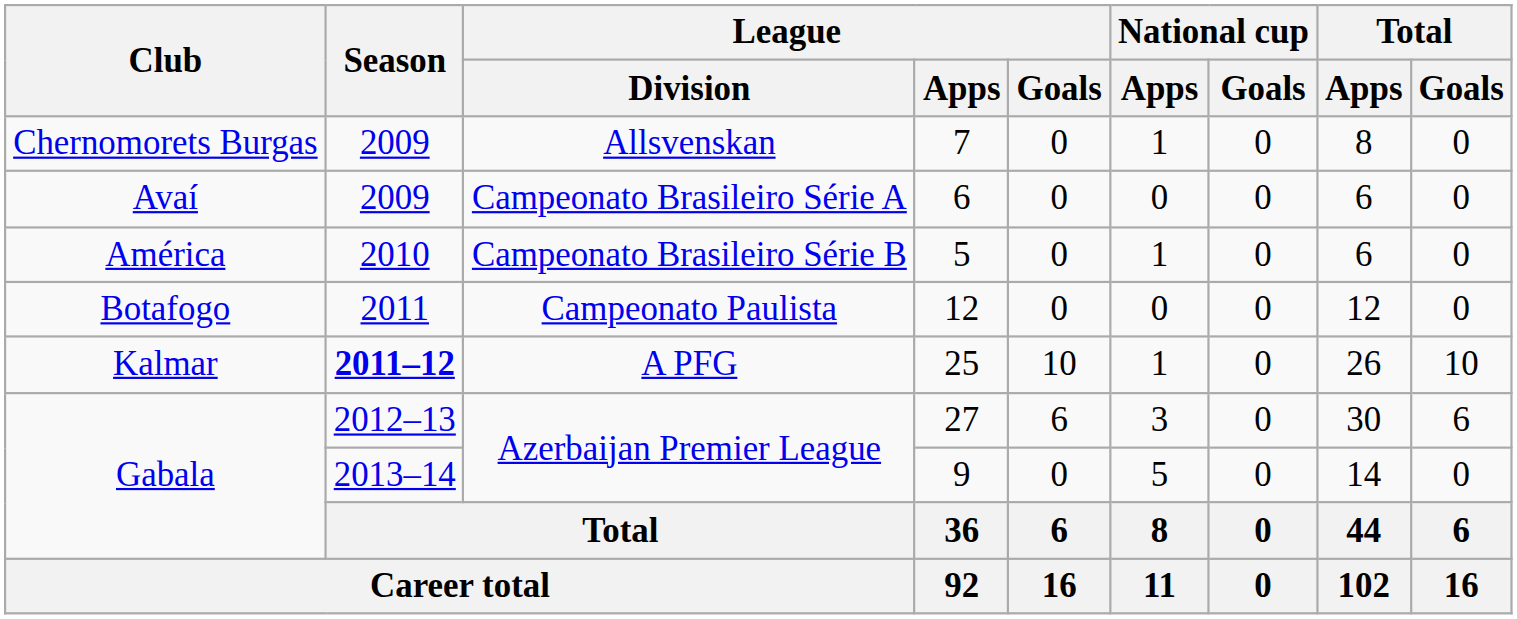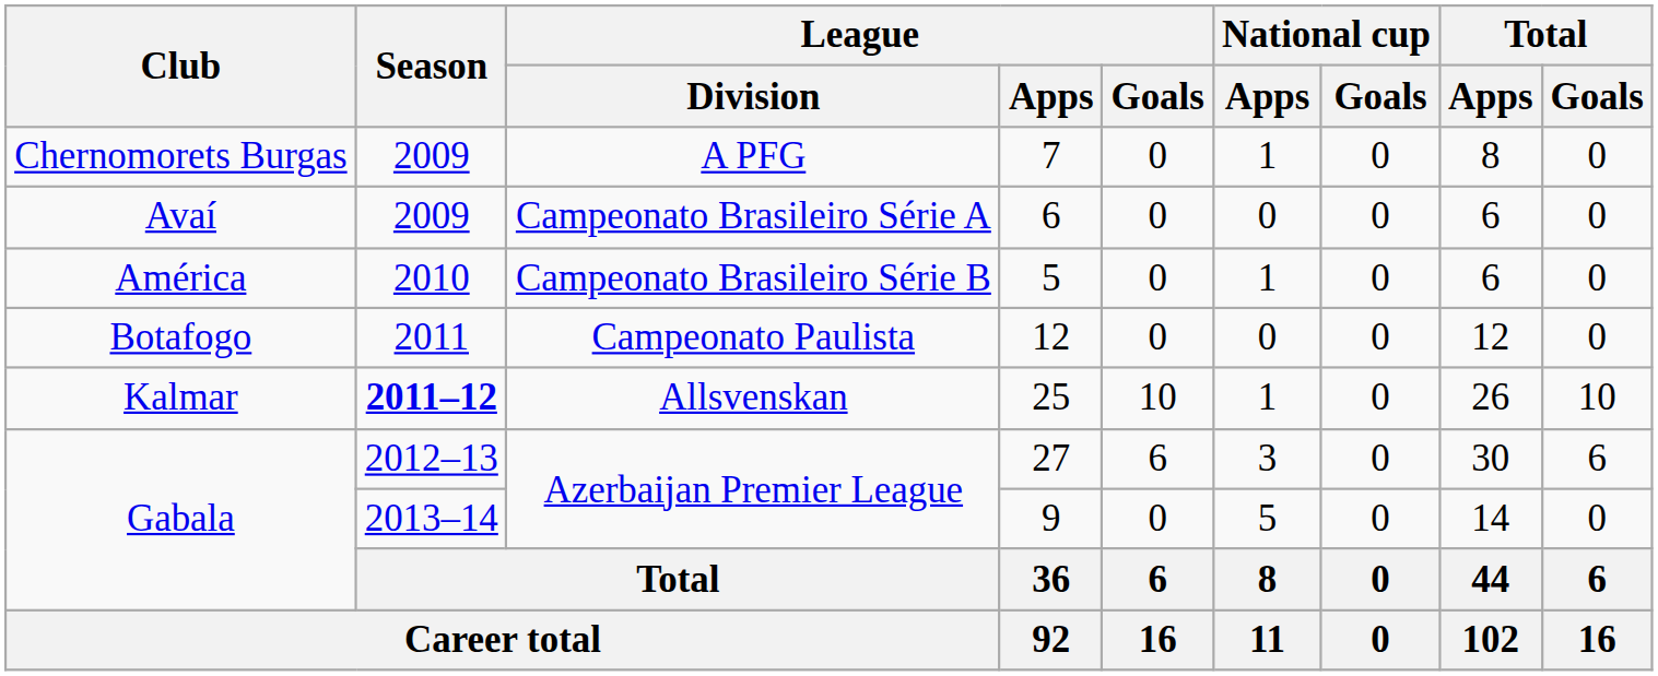 <table class="wikitable" style="text-align:center">
 <tr>
 <th rowspan="2">Club</th>
 <th rowspan="2">Season</th>
 <th colspan="3">League</th>
 <th colspan="2">National cup</th>
 <th colspan="2">Total</th>
 </tr>
 <tr>
 <th>Division</th>
 <th>Apps</th>
 <th>Goals</th>
 <th>Apps</th>
 <th>Goals</th>
 <th>Apps</th>
 <th>Goals</th>
 </tr>
 <tr>
 <td><a href='#'>Chernomorets Burgas</a></td>
 <td><a href='#'>2009</a></td>
-<td><a href='#'>Allsvenskan</a></td>
+<td><a href='#'>A PFG</a></td>
 <td>7</td>
 <td>0</td>
 <td>1</td>
 <td>0</td>
 <td>8</td>
 <td>0</td>
 </tr>
 <tr>
 <td><a href='#'>Avaí</a></td>
 <td><a href='#'>2009</a></td>
 <td><a href='#'>Campeonato Brasileiro Série A</a></td>
 <td>6</td>
 <td>0</td>
 <td>0</td>
 <td>0</td>
 <td>6</td>
 <td>0</td>
 </tr>
 <tr>
 <td><a href='#'>América</a></td>
 <td><a href='#'>2010</a></td>
 <td><a href='#'>Campeonato Brasileiro Série B</a></td>
 <td>5</td>
 <td>0</td>
 <td>1</td>
 <td>0</td>
 <td>6</td>
 <td>0</td>
 </tr>
 <tr>
 <td><a href='#'>Botafogo</a></td>
 <td><a href='#'>2011</a></td>
 <td><a href='#'>Campeonato Paulista</a></td>
 <td>12</td>
 <td>0</td>
 <td>0</td>
 <td>0</td>
 <td>12</td>
 <td>0</td>
 </tr>
 <tr>
 <td><a href='#'>Kalmar</a></td>
 <td><strong><a href='#'>2011–12</a></strong></td>
-<td><a href='#'>A PFG</a></td>
+<td><a href='#'>Allsvenskan</a></td>
 <td>25</td>
 <td>10</td>
 <td>1</td>
 <td>0</td>
 <td>26</td>
 <td>10</td>
 </tr>
 <tr>
 <td rowspan="3"><a href='#'>Gabala</a></td>
 <td><a href='#'>2012–13</a></td>
 <td rowspan="2"><a href='#'>Azerbaijan Premier League</a></td>
 <td>27</td>
 <td>6</td>
 <td>3</td>
 <td>0</td>
 <td>30</td>
 <td>6</td>
 </tr>
 <tr>
 <td><a href='#'>2013–14</a></td>
 <td>9</td>
 <td>0</td>
 <td>5</td>
 <td>0</td>
 <td>14</td>
 <td>0</td>
 </tr>
 <tr>
 <th colspan="2">Total</th>
 <th>36</th>
 <th>6</th>
 <th>8</th>
 <th>0</th>
 <th>44</th>
 <th>6</th>
 </tr>
 <tr>
 <th colspan="3">Career total</th>
 <th>92</th>
 <th>16</th>
 <th>11</th>
 <th>0</th>
 <th>102</th>
 <th>16</th>
 </tr>
 </table>
